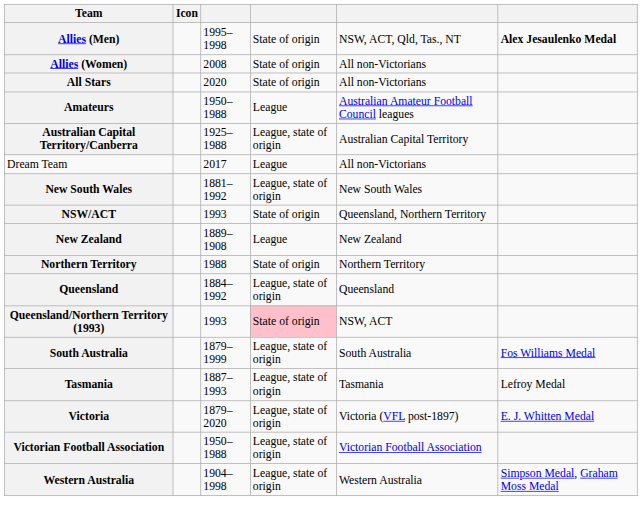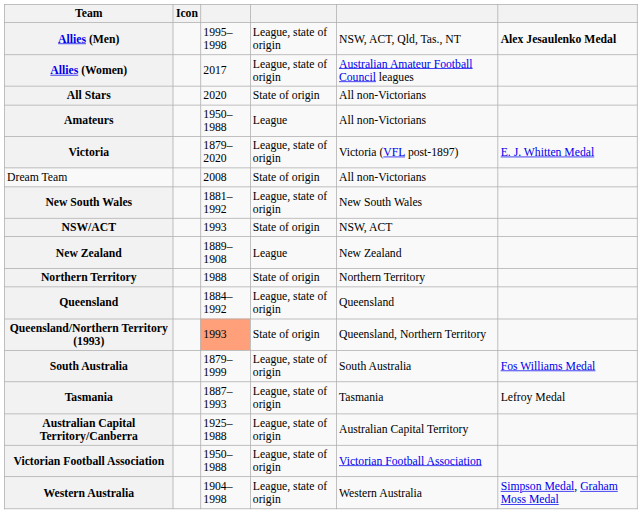 <table class="wikitable sortable">
 <tr>
 <th>Team</th>
 <th>Icon</th>
 <th></th>
 <th></th>
 <th></th>
 <th></th>
 </tr>
 <tr>
 <th><a href='#'>Allies</a> (Men)</th>
 <td></td>
 <td>1995–1998</td>
-<td>State of origin</td>
+<td>League, state of origin</td>
 <td>NSW, ACT, Qld, Tas., NT</td>
 <td><strong>Alex Jesaulenko Medal</strong></td>
 </tr>
 <tr>
 <th><a href='#'>Allies</a> (Women)</th>
 <td></td>
-<td>2008</td>
-<td>State of origin</td>
-<td>All non-Victorians</td>
+<td>2017</td>
+<td>League, state of origin</td>
+<td><a href='#'>Australian Amateur Football Council</a> leagues</td>
 <td></td>
 </tr>
 <tr>
 <th>All Stars</th>
 <td></td>
 <td>2020</td>
 <td>State of origin</td>
 <td>All non-Victorians</td>
 <td></td>
 </tr>
 <tr>
 <th>Amateurs</th>
 <td></td>
 <td>1950–1988</td>
 <td>League</td>
-<td><a href='#'>Australian Amateur Football Council</a> leagues</td>
+<td>All non-Victorians</td>
 </tr>
 <tr>
-<th>Australian Capital Territory/Canberra</th>
+<th>Victoria</th>
 <td></td>
-<td>1925–1988</td>
+<td>1879–2020</td>
 <td>League, state of origin</td>
-<td>Australian Capital Territory</td>
-<td></td>
+<td>Victoria (<a href='#'>VFL</a> post-1897)</td>
+<td><a href='#'>E. J. Whitten Medal</a></td>
 </tr>
 <tr>
 <td>Dream Team</td>
 <td></td>
-<td>2017</td>
-<td>League</td>
+<td>2008</td>
+<td>State of origin</td>
 <td>All non-Victorians</td>
 <td></td>
 </tr>
 <tr>
 <th>New South Wales</th>
 <td></td>
 <td>1881–1992</td>
 <td>League, state of origin</td>
 <td>New South Wales</td>
 <td></td>
 </tr>
 <tr>
 <th>NSW/ACT</th>
 <td></td>
 <td>1993</td>
 <td>State of origin</td>
-<td>Queensland, Northern Territory</td>
+<td>NSW, ACT</td>
 <td></td>
 </tr>
 <tr>
 <th>New Zealand</th>
 <td></td>
 <td>1889–1908</td>
 <td>League</td>
 <td>New Zealand</td>
 <td></td>
 </tr>
 <tr>
 <th>Northern Territory</th>
 <td></td>
 <td>1988</td>
 <td>State of origin</td>
 <td>Northern Territory</td>
 <td></td>
 </tr>
 <tr>
 <th>Queensland</th>
 <td></td>
 <td>1884–1992</td>
 <td>League, state of origin</td>
 <td>Queensland</td>
 <td></td>
 </tr>
 <tr>
 <th>Queensland/Northern Territory (1993)</th>
 <td></td>
-<td>1993</td>
-<td style="background: pink;">State of origin</td>
-<td>NSW, ACT</td>
+<td style="background: lightsalmon;">1993</td>
+<td>State of origin</td>
+<td>Queensland, Northern Territory</td>
 <td></td>
 </tr>
 <tr>
 <th>South Australia</th>
 <td></td>
 <td>1879–1999</td>
 <td>League, state of origin</td>
 <td>South Australia</td>
 <td><a href='#'>Fos Williams Medal</a></td>
 </tr>
 <tr>
 <th>Tasmania</th>
 <td></td>
 <td>1887–1993</td>
 <td>League, state of origin</td>
 <td>Tasmania</td>
 <td>Lefroy Medal</td>
 </tr>
 <tr>
-<th>Victoria</th>
+<th>Australian Capital Territory/Canberra</th>
 <td></td>
-<td>1879–2020</td>
+<td>1925–1988</td>
 <td>League, state of origin</td>
-<td>Victoria (<a href='#'>VFL</a> post-1897)</td>
-<td><a href='#'>E. J. Whitten Medal</a></td>
+<td>Australian Capital Territory</td>
+<td></td>
 </tr>
 <tr>
 <th>Victorian Football Association</th>
 <td></td>
 <td>1950–1988</td>
 <td>League, state of origin</td>
 <td><a href='#'>Victorian Football Association</a></td>
 <td></td>
 </tr>
 <tr>
 <th>Western Australia</th>
 <td></td>
 <td>1904–1998</td>
 <td>League, state of origin</td>
 <td>Western Australia</td>
 <td><a href='#'>Simpson Medal</a>, <a href='#'>Graham Moss Medal</a></td>
 </tr>
 </table>
